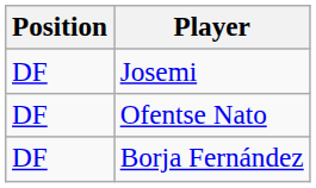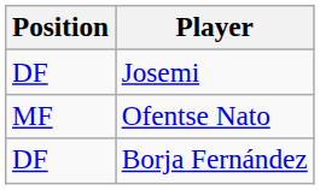 <table class="wikitable sortable">
 <tr>
 <th>Position</th>
 <th>Player</th>
 </tr>
 <tr>
 <td><a href='#'>DF</a></td>
 <td> <a href='#'>Josemi</a></td>
 </tr>
 <tr>
-<td><a href='#'>DF</a></td>
+<td><a href='#'>MF</a></td>
 <td> <a href='#'>Ofentse Nato</a></td>
 </tr>
 <tr>
 <td><a href='#'>DF</a></td>
 <td> <a href='#'>Borja Fernández</a></td>
 </tr>
 </table>
